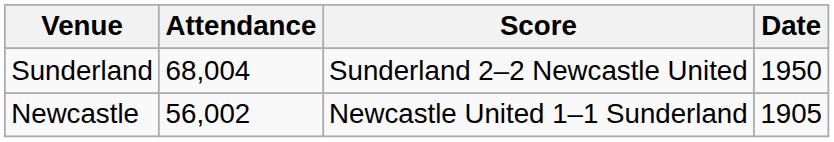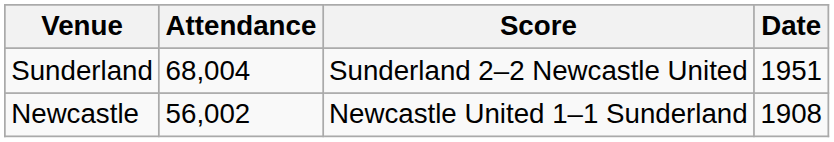 <table class="wikitable">
 <tr>
 <th>Venue</th>
 <th>Attendance</th>
 <th>Score</th>
 <th>Date</th>
 </tr>
 <tr>
 <td>Sunderland</td>
 <td>68,004</td>
 <td>Sunderland 2–2 Newcastle United</td>
-<td>1950</td>
+<td>1951</td>
 </tr>
 <tr>
 <td>Newcastle</td>
 <td>56,002</td>
 <td>Newcastle United 1–1 Sunderland</td>
-<td>1905</td>
+<td>1908</td>
 </tr>
 </table>
